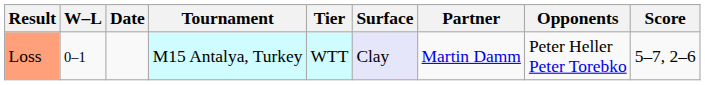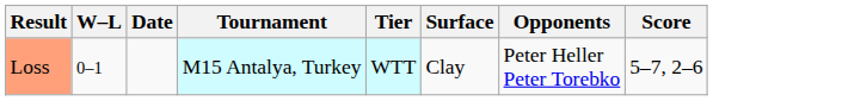 <table class="wikitable">
 <tr>
 <th>Result</th>
 <th class="unsortable">W–L</th>
 <th>Date</th>
 <th>Tournament</th>
 <th>Tier</th>
 <th>Surface</th>
-<th>Partner</th>
 <th>Opponents</th>
 <th>Score</th>
 </tr>
 <tr>
 <td bgcolor=FFA07A>Loss</td>
 <td><small>0–1</small></td>
 <td></td>
 <td style="background:#cffcff;">M15 Antalya, Turkey</td>
 <td style="background:#cffcff;">WTT</td>
-<td style="background: lavender;">Clay</td>
-<td> <a href='#'>Martin Damm</a></td>
+<td>Clay</td>
 <td> Peter Heller<br> <a href='#'>Peter Torebko</a></td>
 <td>5–7, 2–6</td>
 </tr>
 </table>
